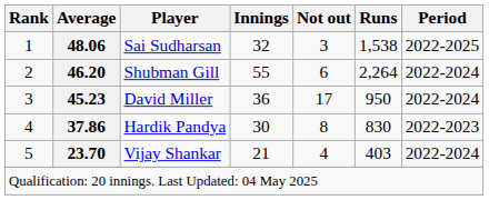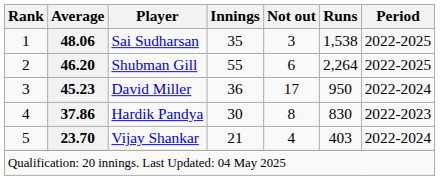 <table class="wikitable sortable">
 <tr>
 <th scope=col>Rank</th>
 <th scope=col>Average</th>
 <th scope=col>Player</th>
 <th scope=col>Innings</th>
 <th scope=col>Not out</th>
 <th scope=col>Runs</th>
 <th scope=col>Period</th>
 </tr>
 <tr>
 <td align=center>1</td>
 <th scope=row style=text-align:center;>48.06</th>
 <td><a href='#'>Sai Sudharsan</a></td>
-<td align="center">32</td>
+<td align="center">35</td>
 <td align="center">3</td>
 <td align="center">1,538</td>
 <td>2022-2025</td>
 </tr>
 <tr>
 <td align="center">2</td>
 <th scope="row" style="text-align:center;">46.20</th>
 <td><a href='#'>Shubman Gill</a></td>
 <td align="center">55</td>
 <td align="center">6</td>
 <td align="center">2,264</td>
-<td>2022-2024</td>
+<td>2022-2025</td>
 </tr>
 <tr>
 <td align="center">3</td>
 <th scope="row" style="text-align:center;">45.23</th>
 <td><a href='#'>David Miller</a></td>
 <td align="center">36</td>
 <td align="center">17</td>
 <td align="center">950</td>
 <td>2022-2024</td>
 </tr>
 <tr>
 <td align="center">4</td>
 <th scope="row" style="text-align:center;">37.86</th>
 <td><a href='#'>Hardik Pandya</a></td>
 <td align="center">30</td>
 <td align="center">8</td>
 <td align="center">830</td>
 <td>2022-2023</td>
 </tr>
 <tr>
 <td align="center">5</td>
 <th scope="row" style="text-align:center;">23.70</th>
 <td><a href='#'>Vijay Shankar</a></td>
 <td align="center">21</td>
 <td align="center">4</td>
 <td align="center">403</td>
 <td>2022-2024</td>
 </tr>
 <tr>
 </tr>
 <tr class=sortbottom>
 <td colspan=7><small>Qualification: 20 innings. Last Updated: 04 May 2025</small></td>
 </tr>
 </table>
